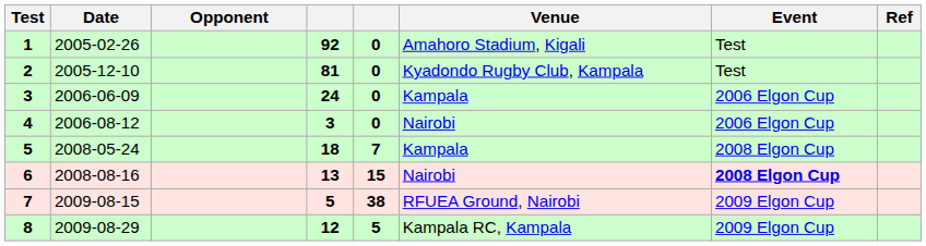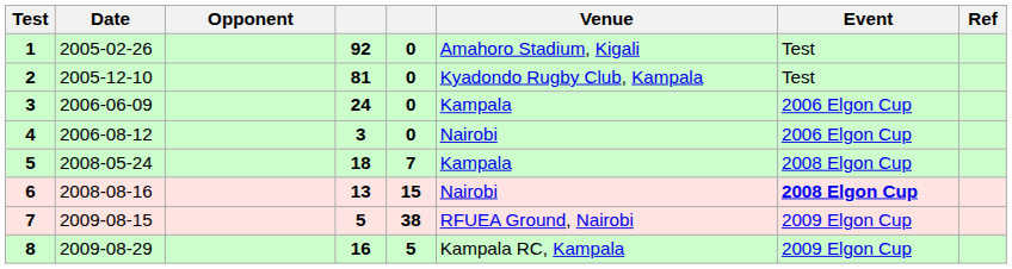 <table class="wikitable sortable" style="width:100%">
 <tr>
 <th style="width:5%">Test</th>
 <th style="width:11%">Date</th>
 <th style="width:17%">Opponent</th>
 <th style="width:5%"></th>
 <th style="width:5%"></th>
 <th>Venue</th>
 <th>Event</th>
 <th>Ref</th>
 </tr>
 <tr bgcolor="#ccffcc">
 <td align="center"><strong>1</strong></td>
 <td>2005-02-26</td>
 <td></td>
 <td align="center"><strong>92</strong></td>
 <td align="center"><strong>0</strong></td>
 <td><a href='#'>Amahoro Stadium</a>, <a href='#'>Kigali</a></td>
 <td>Test</td>
 <td></td>
 </tr>
 <tr bgcolor="#ccffcc">
 <td align="center"><strong>2</strong></td>
 <td>2005-12-10</td>
 <td></td>
 <td align="center"><strong>81</strong></td>
 <td align="center"><strong>0</strong></td>
 <td><a href='#'>Kyadondo Rugby Club</a>, <a href='#'>Kampala</a></td>
 <td>Test</td>
 <td></td>
 </tr>
 <tr bgcolor="#ccffcc">
 <td align="center"><strong>3</strong></td>
 <td>2006-06-09</td>
 <td></td>
 <td align="center"><strong>24</strong></td>
 <td align="center"><strong>0</strong></td>
 <td><a href='#'>Kampala</a></td>
 <td><a href='#'>2006 Elgon Cup</a></td>
 <td></td>
 </tr>
 <tr bgcolor="#ccffcc">
 <td align="center"><strong>4</strong></td>
 <td>2006-08-12</td>
 <td></td>
 <td align="center"><strong>3</strong></td>
 <td align="center"><strong>0</strong></td>
 <td><a href='#'>Nairobi</a></td>
 <td><a href='#'>2006 Elgon Cup</a></td>
 <td></td>
 </tr>
 <tr bgcolor="#ccffcc">
 <td align="center"><strong>5</strong></td>
 <td>2008-05-24</td>
 <td></td>
 <td align="center"><strong>18</strong></td>
 <td align="center"><strong>7</strong></td>
 <td><a href='#'>Kampala</a></td>
 <td><a href='#'>2008 Elgon Cup</a></td>
 <td></td>
 </tr>
 <tr bgcolor="FFE4E1">
 <td align="center"><strong>6</strong></td>
 <td>2008-08-16</td>
 <td></td>
 <td align="center"><strong>13</strong></td>
 <td align="center"><strong>15</strong></td>
 <td><a href='#'>Nairobi</a></td>
 <td><strong><a href='#'>2008 Elgon Cup</a></strong></td>
 <td></td>
 </tr>
 <tr bgcolor="FFE4E1">
 <td align="center"><strong>7</strong></td>
 <td>2009-08-15</td>
 <td></td>
 <td align="center"><strong>5</strong></td>
 <td align="center"><strong>38</strong></td>
 <td><a href='#'>RFUEA Ground</a>, <a href='#'>Nairobi</a></td>
 <td><a href='#'>2009 Elgon Cup</a></td>
 <td></td>
 </tr>
 <tr bgcolor="#ccffcc">
 <td align="center"><strong>8</strong></td>
 <td>2009-08-29</td>
 <td></td>
-<td align="center"><strong>12</strong></td>
+<td align="center"><strong>16</strong></td>
 <td align="center"><strong>5</strong></td>
 <td>Kampala RC, <a href='#'>Kampala</a></td>
 <td><a href='#'>2009 Elgon Cup</a></td>
 <td></td>
 </tr>
 </table>
